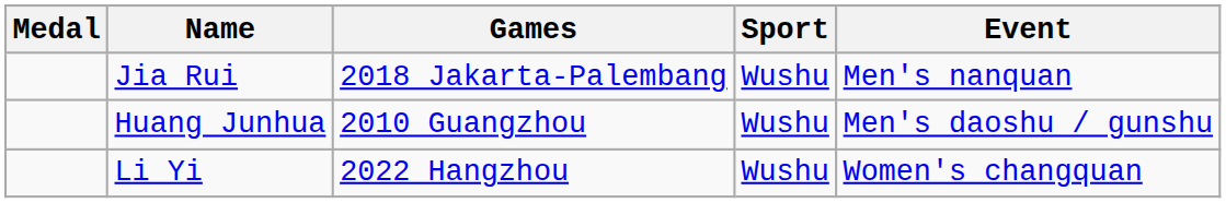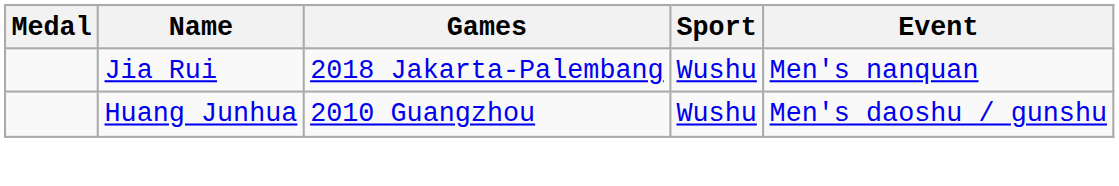 <table class="wikitable">
 <tr>
 <th>Medal</th>
 <th>Name</th>
 <th>Games</th>
 <th>Sport</th>
 <th>Event</th>
 </tr>
 <tr>
 <td></td>
 <td><a href='#'>Jia Rui</a></td>
 <td><a href='#'>2018 Jakarta-Palembang</a></td>
 <td><a href='#'>Wushu</a></td>
 <td><a href='#'>Men's nanquan</a></td>
 </tr>
 <tr>
 <td></td>
 <td><a href='#'>Huang Junhua</a></td>
 <td><a href='#'>2010 Guangzhou</a></td>
 <td><a href='#'>Wushu</a></td>
 <td><a href='#'>Men's daoshu / gunshu</a></td>
 </tr>
-<tr>
-<td></td>
-<td><a href='#'>Li Yi</a></td>
-<td><a href='#'>2022 Hangzhou</a></td>
-<td><a href='#'>Wushu</a></td>
-<td><a href='#'>Women's changquan</a></td>
-</tr>
 </table>
